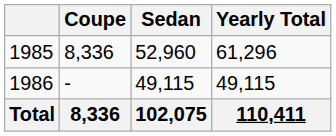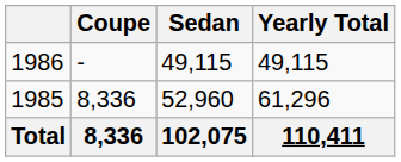 <table class="wikitable">
 <tr>
 <th></th>
 <th>Coupe</th>
 <th>Sedan</th>
 <th>Yearly Total</th>
 </tr>
 <tr>
+<td>1986</td>
+<td>-</td>
+<td>49,115</td>
+<td>49,115</td>
+</tr>
+<tr>
 <td>1985</td>
 <td>8,336</td>
 <td>52,960</td>
 <td>61,296</td>
-</tr>
-<tr>
-<td>1986</td>
-<td>-</td>
-<td>49,115</td>
-<td>49,115</td>
 </tr>
 <tr>
 <th>Total</th>
 <th>8,336</th>
 <th>102,075</th>
 <th><u>110,411</u></th>
 </tr>
 </table>
